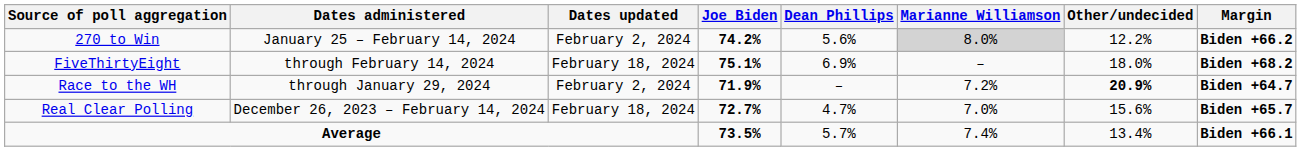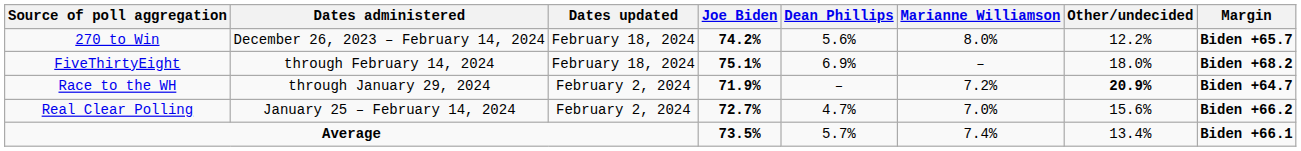 <table class="wikitable" style="text-align:center;font-size:90%;line-height:14px;">
 <tr>
 <th>Source of poll aggregation</th>
 <th>Dates administered</th>
 <th>Dates updated</th>
 <th><a href='#'>Joe Biden</a></th>
 <th><a href='#'>Dean Phillips</a></th>
 <th><a href='#'>Marianne Williamson</a></th>
 <th>Other/undecided</th>
 <th>Margin</th>
 </tr>
 <tr>
 <td><a href='#'>270 to Win</a></td>
-<td>January 25 – February 14, 2024</td>
-<td>February 2, 2024</td>
+<td>December 26, 2023 – February 14, 2024</td>
+<td>February 18, 2024</td>
 <td><strong>74.2%</strong></td>
 <td>5.6%</td>
-<td style="background: lightgrey;">8.0%</td>
+<td>8.0%</td>
 <td>12.2%</td>
-<td><strong>Biden +66.2</strong></td>
+<td><strong>Biden +65.7</strong></td>
 </tr>
 <tr>
 <td><a href='#'>FiveThirtyEight</a></td>
 <td>through February 14, 2024</td>
 <td>February 18, 2024</td>
 <td><strong>75.1%</strong></td>
 <td>6.9%</td>
 <td>–</td>
 <td>18.0%</td>
 <td><strong>Biden +68.2</strong></td>
 </tr>
 <tr>
 <td><a href='#'>Race to the WH</a></td>
 <td>through January 29, 2024</td>
 <td>February 2, 2024</td>
 <td><strong>71.9%</strong></td>
 <td>–</td>
 <td>7.2%</td>
 <td><strong>20.9%</strong></td>
 <td><strong>Biden +64.7</strong></td>
 </tr>
 <tr>
 <td><a href='#'>Real Clear Polling</a></td>
-<td>December 26, 2023 – February 14, 2024</td>
-<td>February 18, 2024</td>
+<td>January 25 – February 14, 2024</td>
+<td>February 2, 2024</td>
 <td><strong>72.7%</strong></td>
 <td>4.7%</td>
 <td>7.0%</td>
 <td>15.6%</td>
-<td><strong>Biden +65.7</strong></td>
+<td><strong>Biden +66.2</strong></td>
 </tr>
 <tr>
 <td colspan="3"><strong>Average</strong></td>
 <td><strong>73.5%</strong></td>
 <td>5.7%</td>
 <td>7.4%</td>
 <td>13.4%</td>
 <td><strong>Biden +66.1</strong></td>
 </tr>
 </table>
